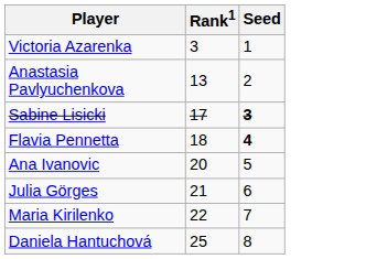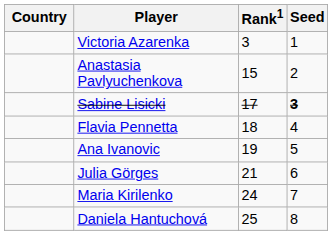 <table class="sortable wikitable">
 <tr>
+<th width="70">Country</th>
 <th width="175">Player</th>
 <th>Rank<sup>1</sup></th>
 <th>Seed</th>
 </tr>
 <tr>
+<td></td>
 <td><a href='#'>Victoria Azarenka</a></td>
 <td>3</td>
 <td>1</td>
 </tr>
 <tr>
+<td></td>
 <td><a href='#'>Anastasia Pavlyuchenkova</a></td>
-<td>13</td>
+<td>15</td>
 <td>2</td>
 </tr>
 <tr>
+<td></td>
 <td><s><a href='#'>Sabine Lisicki</a></s></td>
 <td><s>17</s></td>
 <td><strong><s>3</s></strong></td>
 </tr>
 <tr>
+<td></td>
 <td><a href='#'>Flavia Pennetta</a></td>
 <td>18</td>
-<td><strong>4</strong></td>
+<td>4</td>
 </tr>
 <tr>
+<td></td>
 <td><a href='#'>Ana Ivanovic</a></td>
-<td>20</td>
+<td>19</td>
 <td>5</td>
 </tr>
 <tr>
+<td></td>
 <td><a href='#'>Julia Görges</a></td>
 <td>21</td>
 <td>6</td>
 </tr>
 <tr>
+<td></td>
 <td><a href='#'>Maria Kirilenko</a></td>
-<td>22</td>
+<td>24</td>
 <td>7</td>
 </tr>
 <tr>
+<td></td>
 <td><a href='#'>Daniela Hantuchová</a></td>
 <td>25</td>
 <td>8</td>
 </tr>
 </table>
